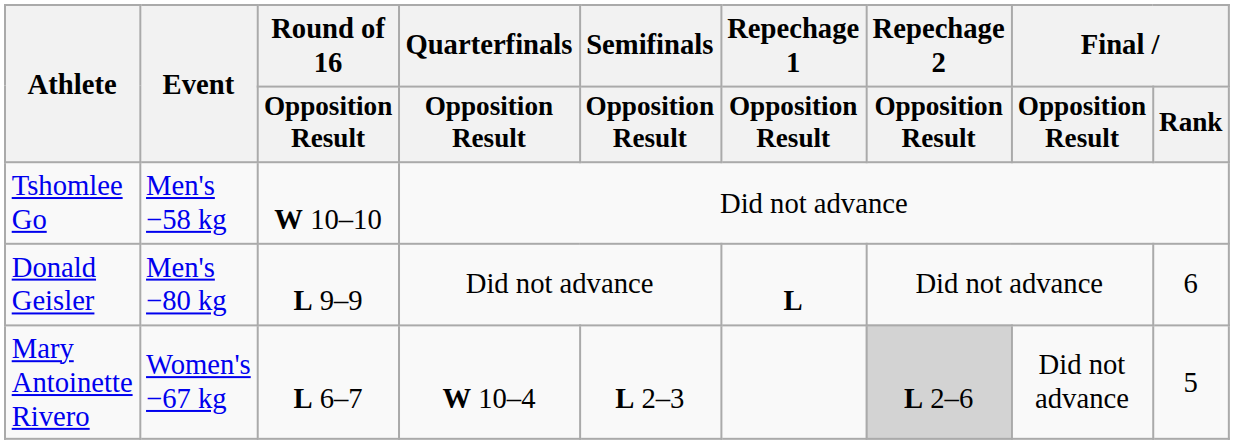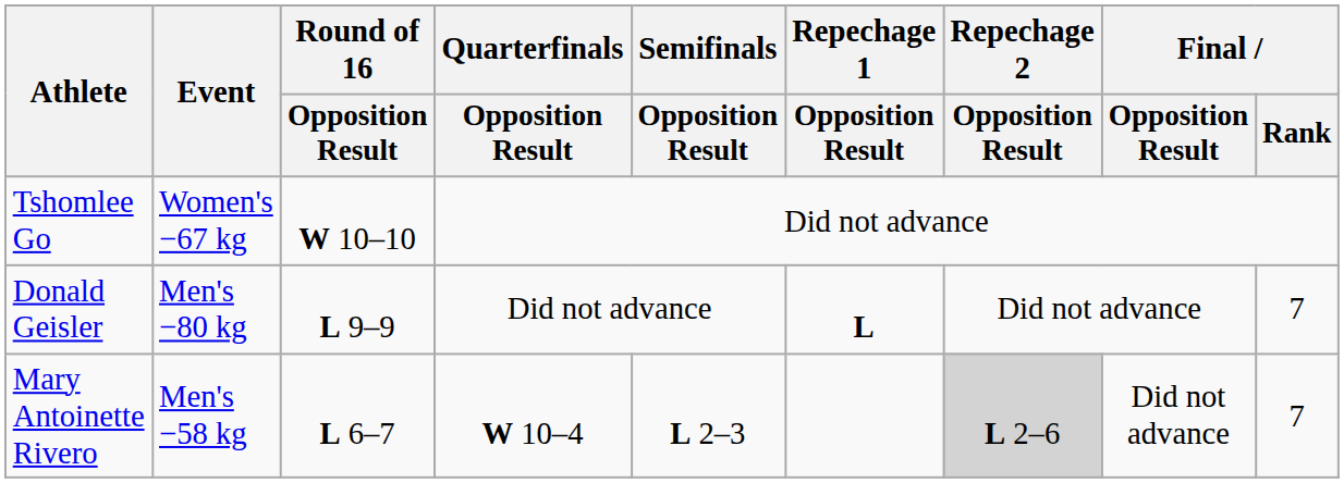 <table class="wikitable" style="font-size:90%;">
 <tr>
 <th rowspan=2>Athlete</th>
 <th rowspan=2>Event</th>
 <th>Round of 16</th>
 <th>Quarterfinals</th>
 <th>Semifinals</th>
 <th>Repechage 1</th>
 <th>Repechage 2</th>
 <th colspan=2>Final / </th>
 </tr>
 <tr style="font-size:95%">
 <th>Opposition<br>Result</th>
 <th>Opposition<br>Result</th>
 <th>Opposition<br>Result</th>
 <th>Opposition<br>Result</th>
 <th>Opposition<br>Result</th>
 <th>Opposition<br>Result</th>
 <th>Rank</th>
 </tr>
 <tr align=center>
 <td align=left><a href='#'>Tshomlee Go</a></td>
-<td align=left><a href='#'>Men's −58 kg</a></td>
+<td align=left><a href='#'>Women's −67 kg</a></td>
 <td><br><strong>W</strong> 10–10 </td>
 <td colspan=6>Did not advance</td>
 </tr>
 <tr align=center>
 <td align=left><a href='#'>Donald Geisler</a></td>
 <td align=left><a href='#'>Men's −80 kg</a></td>
 <td><br><strong>L</strong> 9–9 </td>
 <td colspan=2>Did not advance</td>
 <td><br><strong>L</strong> </td>
 <td colspan=2>Did not advance</td>
-<td>6</td>
+<td>7</td>
 </tr>
 <tr align=center>
 <td align=left><a href='#'>Mary Antoinette Rivero</a></td>
-<td align=left><a href='#'>Women's −67 kg</a></td>
+<td align=left><a href='#'>Men's −58 kg</a></td>
 <td><br><strong>L</strong> 6–7</td>
 <td><br><strong>W</strong> 10–4</td>
 <td><br><strong>L</strong> 2–3</td>
 <td></td>
 <td style="background: lightgrey;"><br><strong>L</strong> 2–6</td>
 <td>Did not advance</td>
-<td>5</td>
+<td>7</td>
 </tr>
 </table>
